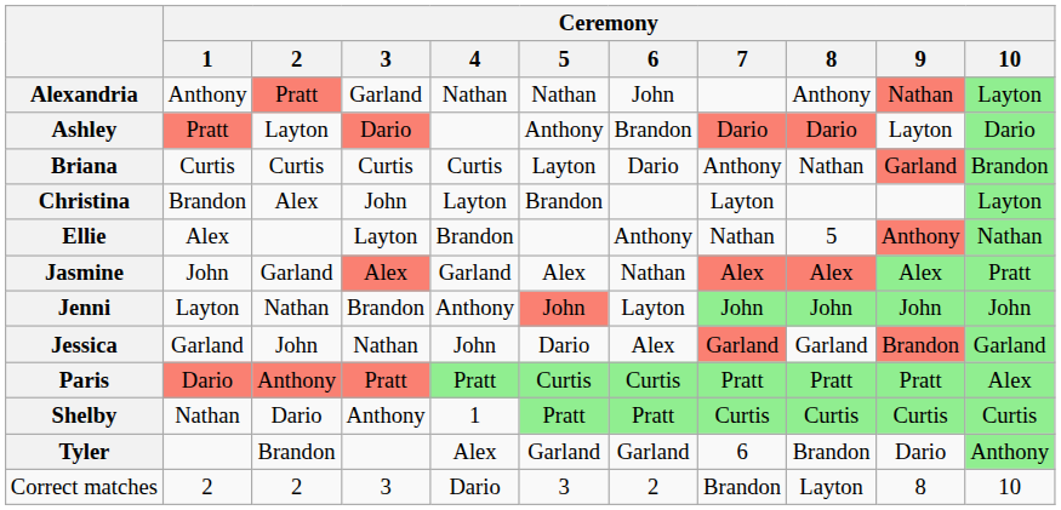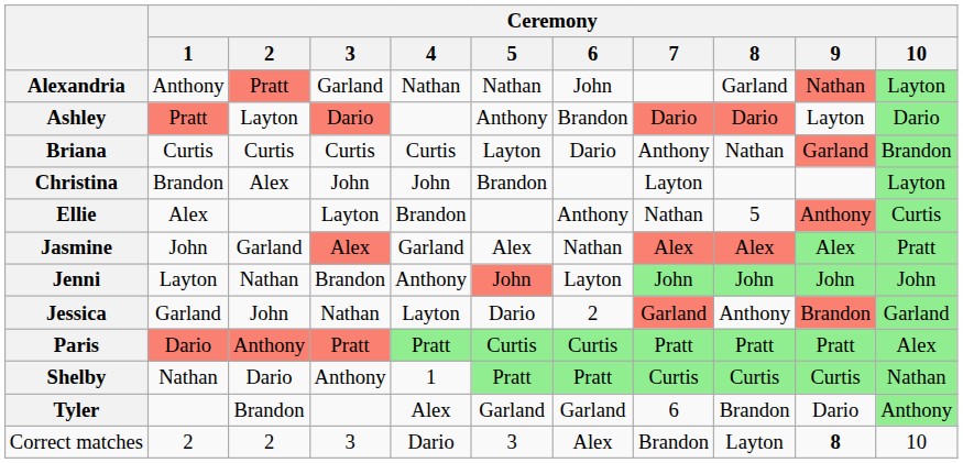 <table class="wikitable" style="text-align:center;">
 <tr>
 <th rowspan="2"></th>
 <th colspan="14" style="text-align:center;">Ceremony</th>
 </tr>
 <tr>
 <th>1</th>
 <th>2</th>
 <th>3</th>
 <th>4</th>
 <th>5</th>
 <th>6</th>
 <th>7</th>
 <th>8</th>
 <th>9</th>
 <th>10</th>
 </tr>
 <tr>
 <th>Alexandria</th>
 <td>Anthony</td>
 <td style="background:salmon">Pratt</td>
 <td>Garland</td>
 <td>Nathan</td>
 <td>Nathan</td>
 <td>John</td>
 <td></td>
-<td>Anthony</td>
+<td>Garland</td>
 <td style="background:salmon">Nathan</td>
 <td style="background:lightgreen">Layton</td>
 </tr>
 <tr>
 <th>Ashley</th>
 <td style="background:salmon">Pratt</td>
 <td>Layton</td>
 <td style="background:salmon">Dario</td>
 <td></td>
 <td>Anthony</td>
 <td>Brandon</td>
 <td style="background:salmon">Dario</td>
 <td style="background:salmon">Dario</td>
 <td>Layton</td>
 <td style="background:lightgreen">Dario</td>
 </tr>
 <tr>
 <th>Briana</th>
 <td>Curtis</td>
 <td>Curtis</td>
 <td>Curtis</td>
 <td>Curtis</td>
 <td>Layton</td>
 <td>Dario</td>
 <td>Anthony</td>
 <td>Nathan</td>
 <td style="background:salmon">Garland</td>
 <td style="background:lightgreen">Brandon</td>
 </tr>
 <tr>
 <th>Christina</th>
 <td>Brandon</td>
 <td>Alex</td>
 <td>John</td>
-<td>Layton</td>
+<td>John</td>
 <td>Brandon</td>
 <td></td>
 <td>Layton</td>
 <td></td>
 <td></td>
 <td style="background:lightgreen">Layton</td>
 </tr>
 <tr>
 <th>Ellie</th>
 <td>Alex</td>
 <td></td>
 <td>Layton</td>
 <td>Brandon</td>
 <td></td>
 <td>Anthony</td>
 <td>Nathan</td>
 <td>5</td>
 <td style="background:salmon">Anthony</td>
-<td style="background:lightgreen">Nathan</td>
+<td style="background:lightgreen">Curtis</td>
 </tr>
 <tr>
 <th>Jasmine</th>
 <td>John</td>
 <td>Garland</td>
 <td style="background:salmon">Alex</td>
 <td>Garland</td>
 <td>Alex</td>
 <td>Nathan</td>
 <td style="background:salmon">Alex</td>
 <td style="background:salmon">Alex</td>
 <td style="background:lightgreen">Alex</td>
 <td style="background:lightgreen">Pratt</td>
 </tr>
 <tr>
 <th>Jenni</th>
 <td>Layton</td>
 <td>Nathan</td>
 <td>Brandon</td>
 <td>Anthony</td>
 <td style="background:salmon">John</td>
 <td>Layton</td>
 <td style="background:lightgreen">John</td>
 <td style="background:lightgreen">John</td>
 <td style="background:lightgreen">John</td>
 <td style="background:lightgreen">John</td>
 </tr>
 <tr>
 <th>Jessica</th>
 <td>Garland</td>
 <td>John</td>
 <td>Nathan</td>
-<td>John</td>
+<td>Layton</td>
 <td>Dario</td>
-<td>Alex</td>
+<td>2</td>
 <td style="background:salmon">Garland</td>
-<td>Garland</td>
+<td>Anthony</td>
 <td style="background:salmon">Brandon</td>
 <td style="background:lightgreen">Garland</td>
 </tr>
 <tr>
 <th>Paris</th>
 <td style="background:salmon">Dario</td>
 <td style="background:salmon">Anthony</td>
 <td style="background:salmon">Pratt</td>
 <td style="background:lightgreen">Pratt</td>
 <td style="background:lightgreen">Curtis</td>
 <td style="background:lightgreen">Curtis</td>
 <td style="background:lightgreen">Pratt</td>
 <td style="background:lightgreen">Pratt</td>
 <td style="background:lightgreen">Pratt</td>
 <td style="background:lightgreen">Alex</td>
 </tr>
 <tr>
 <th>Shelby</th>
 <td>Nathan</td>
 <td>Dario</td>
 <td>Anthony</td>
 <td>1</td>
 <td style="background:lightgreen">Pratt</td>
 <td style="background:lightgreen">Pratt</td>
 <td style="background:lightgreen">Curtis</td>
 <td style="background:lightgreen">Curtis</td>
 <td style="background:lightgreen">Curtis</td>
-<td style="background:lightgreen">Curtis</td>
+<td style="background:lightgreen">Nathan</td>
 </tr>
 <tr>
 <th>Tyler</th>
 <td></td>
 <td>Brandon</td>
 <td></td>
 <td>Alex</td>
 <td>Garland</td>
 <td>Garland</td>
 <td>6</td>
 <td>Brandon</td>
 <td>Dario</td>
 <td style="background:lightgreen">Anthony</td>
 </tr>
 <tr>
 <td>Correct matches</td>
 <td>2</td>
 <td>2</td>
 <td>3</td>
 <td>Dario</td>
 <td>3</td>
-<td>2</td>
+<td>Alex</td>
 <td>Brandon</td>
 <td>Layton</td>
-<td>8</td>
+<td><strong>8</strong></td>
 <td>10</td>
 </tr>
 </table>
